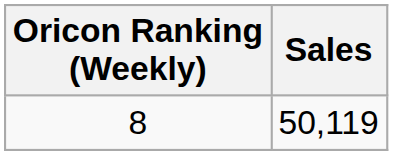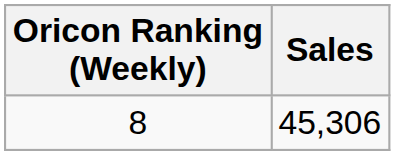 <table class="wikitable">
 <tr>
 <th>Oricon Ranking<br>(Weekly)</th>
 <th>Sales</th>
 </tr>
 <tr>
 <td align="center">8</td>
-<td>50,119</td>
+<td>45,306</td>
 </tr>
 </table>
